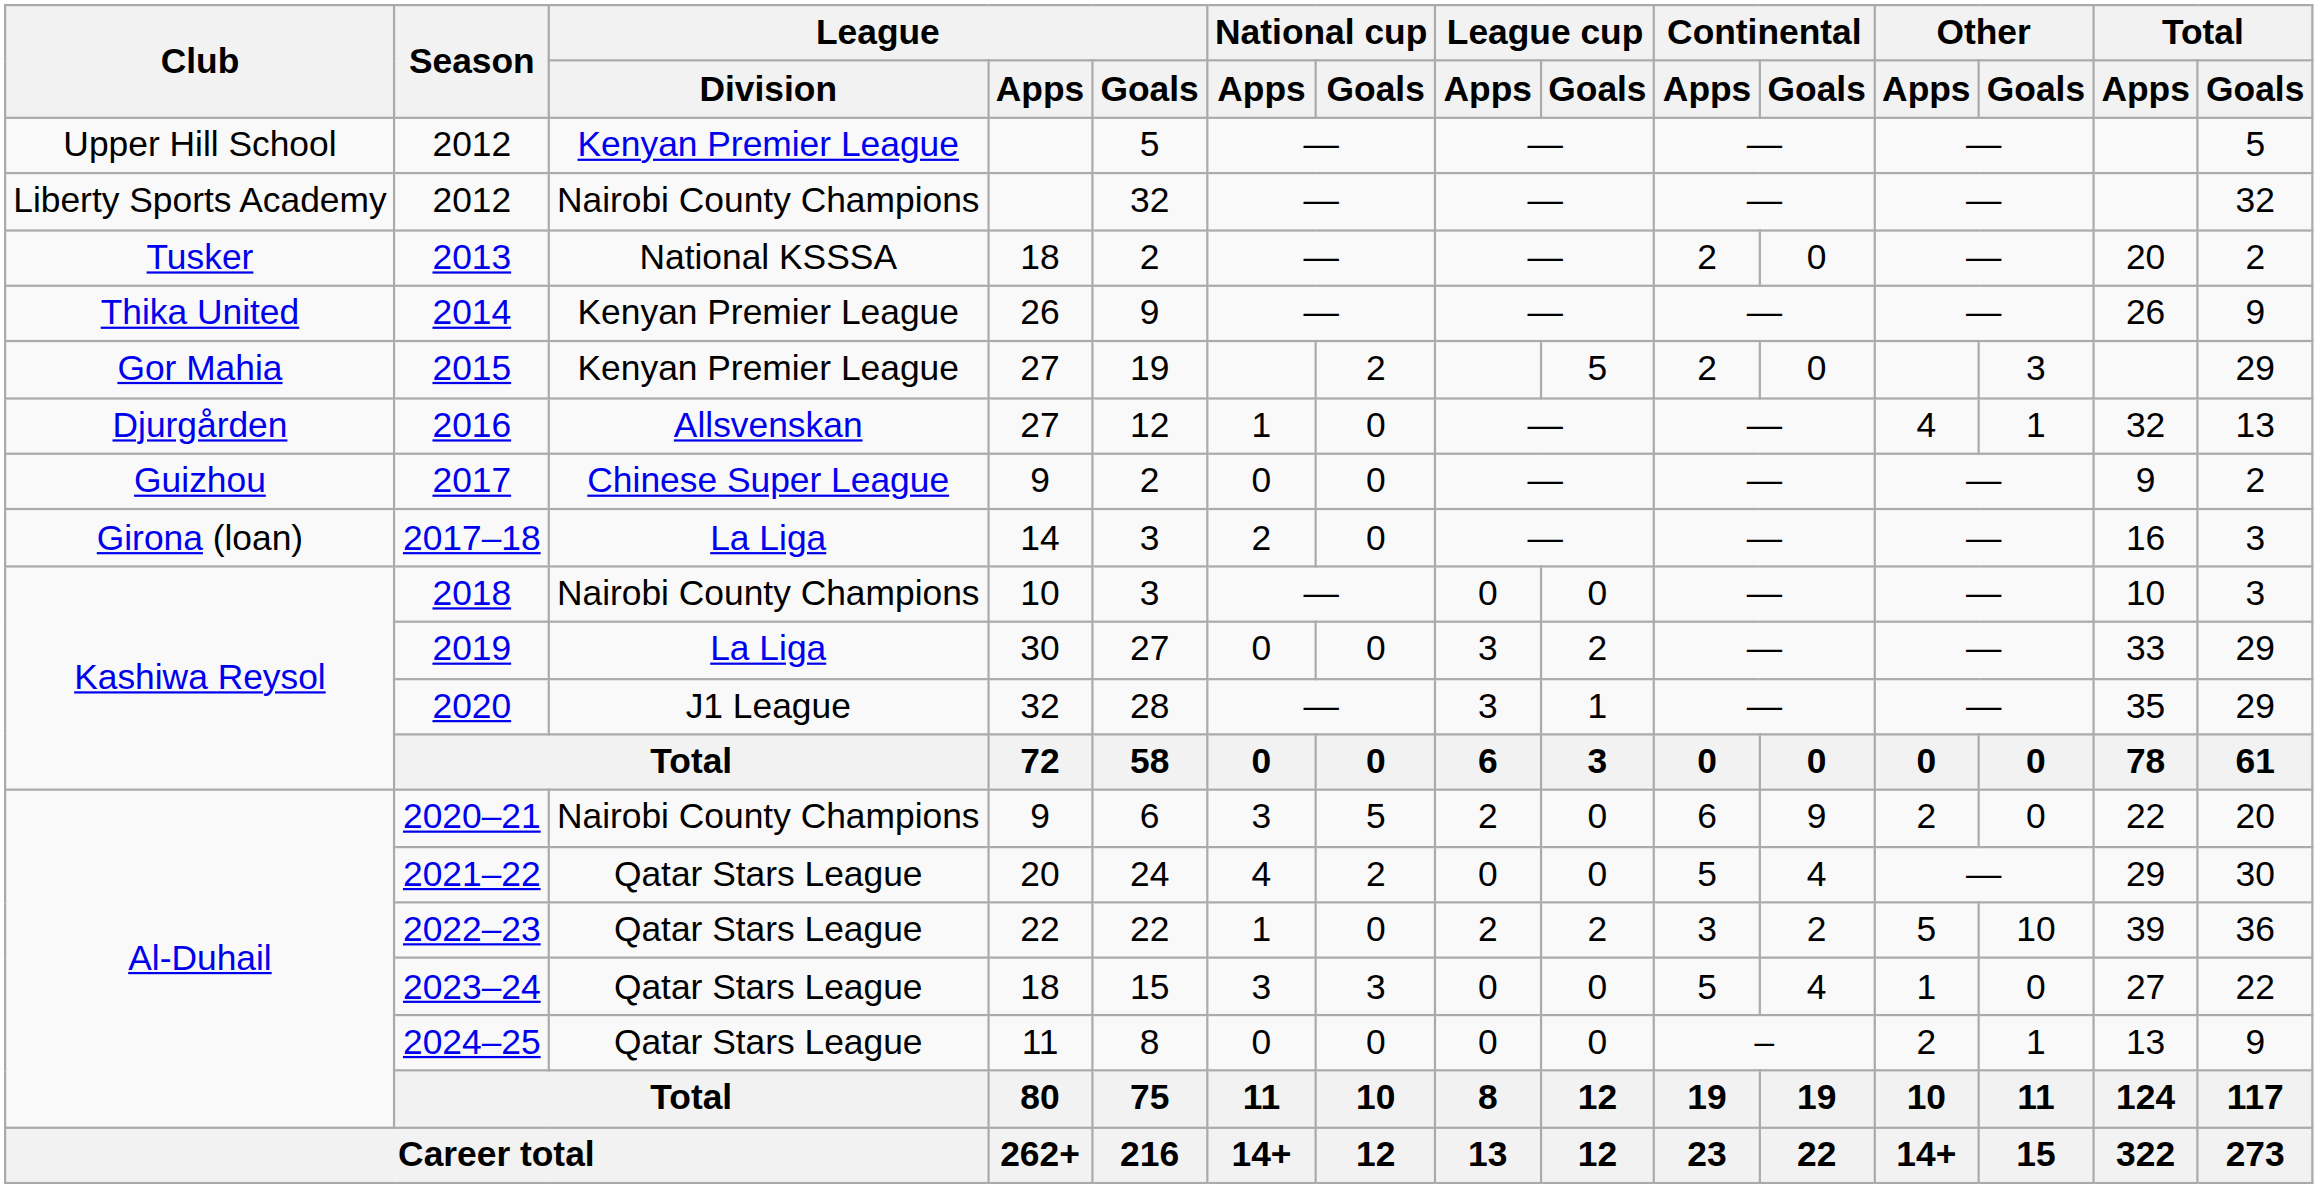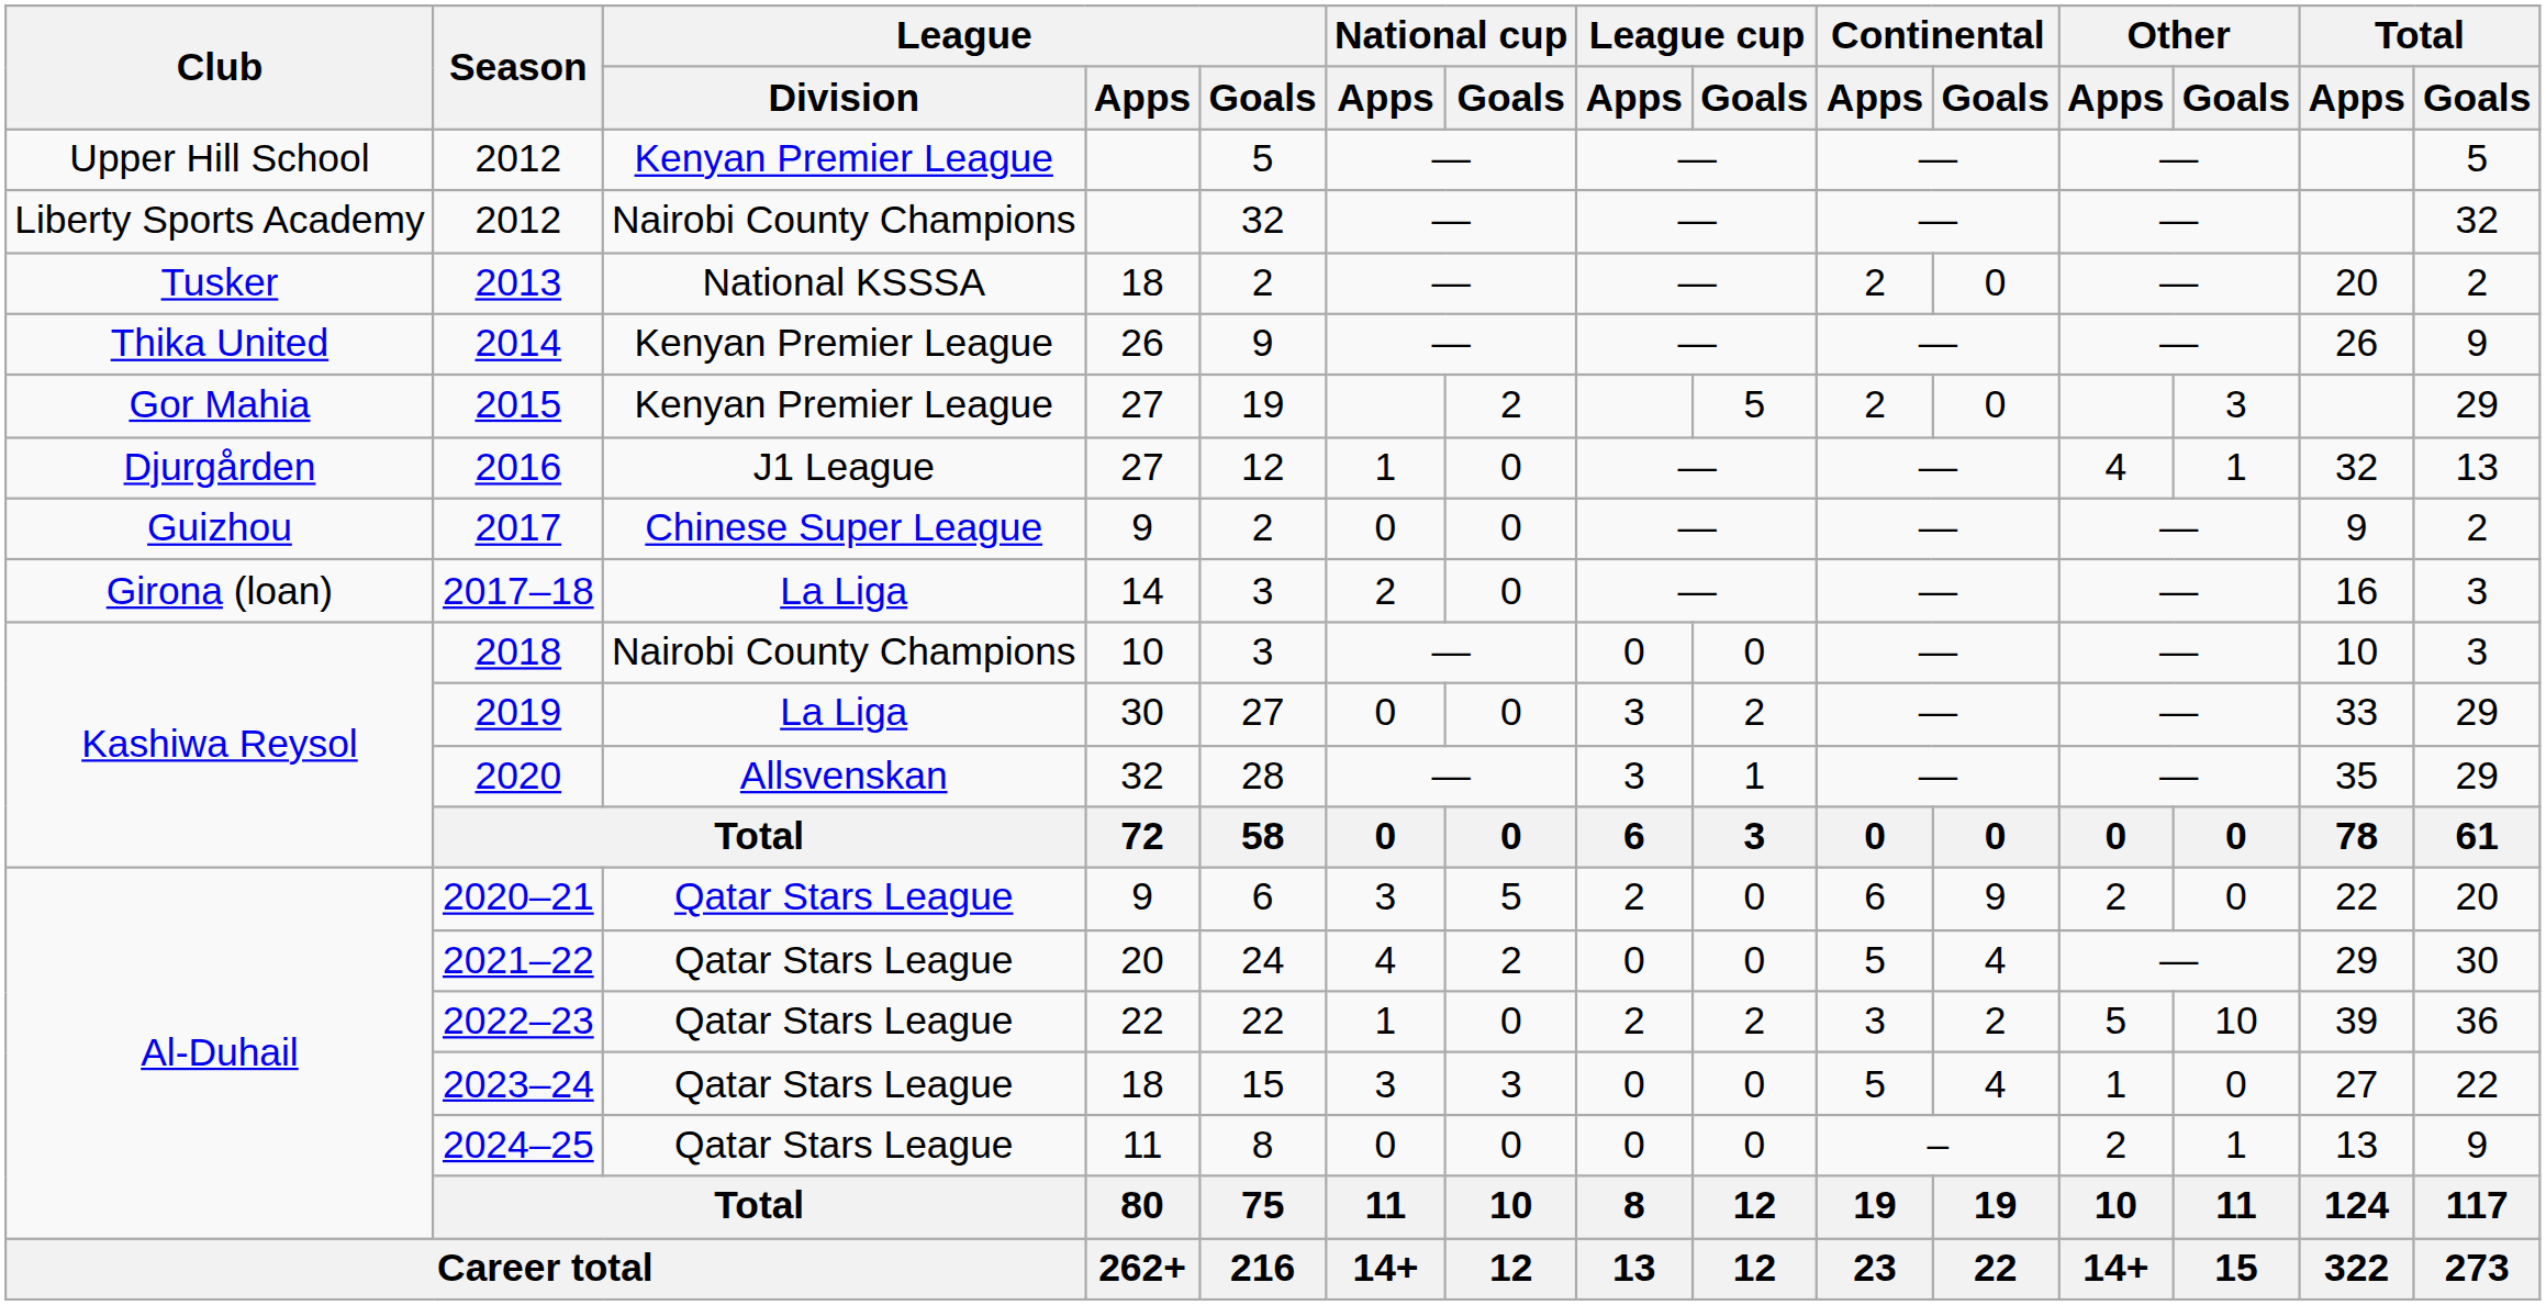 <table class="wikitable" style="text-align:center">
 <tr>
 <th rowspan="2">Club</th>
 <th rowspan="2">Season</th>
 <th colspan="3">League</th>
 <th colspan="2">National cup</th>
 <th colspan="2">League cup</th>
 <th colspan="2">Continental</th>
 <th colspan="2">Other</th>
 <th colspan="2">Total</th>
 </tr>
 <tr>
 <th>Division</th>
 <th>Apps</th>
 <th>Goals</th>
 <th>Apps</th>
 <th>Goals</th>
 <th>Apps</th>
 <th>Goals</th>
 <th>Apps</th>
 <th>Goals</th>
 <th>Apps</th>
 <th>Goals</th>
 <th>Apps</th>
 <th>Goals</th>
 </tr>
 <tr>
 <td>Upper Hill School</td>
 <td>2012</td>
 <td><a href='#'>Kenyan Premier League</a></td>
 <td></td>
 <td>5</td>
 <td colspan="2">—</td>
 <td colspan="2">—</td>
 <td colspan="2">—</td>
 <td colspan="2">—</td>
 <td></td>
 <td>5</td>
 </tr>
 <tr>
 <td>Liberty Sports Academy</td>
 <td>2012</td>
 <td>Nairobi County Champions</td>
 <td></td>
 <td>32</td>
 <td colspan="2">—</td>
 <td colspan="2">—</td>
 <td colspan="2">—</td>
 <td colspan="2">—</td>
 <td></td>
 <td>32</td>
 </tr>
 <tr>
 <td><a href='#'>Tusker</a></td>
 <td><a href='#'>2013</a></td>
 <td>National KSSSA</td>
 <td>18</td>
 <td>2</td>
 <td colspan="2">—</td>
 <td colspan="2">—</td>
 <td>2</td>
 <td>0</td>
 <td colspan="2">—</td>
 <td>20</td>
 <td>2</td>
 </tr>
 <tr>
 <td><a href='#'>Thika United</a></td>
 <td><a href='#'>2014</a></td>
 <td>Kenyan Premier League</td>
 <td>26</td>
 <td>9</td>
 <td colspan="2">—</td>
 <td colspan="2">—</td>
 <td colspan="2">—</td>
 <td colspan="2">—</td>
 <td>26</td>
 <td>9</td>
 </tr>
 <tr>
 <td><a href='#'>Gor Mahia</a></td>
 <td><a href='#'>2015</a></td>
 <td>Kenyan Premier League</td>
 <td>27</td>
 <td>19</td>
 <td></td>
 <td>2</td>
 <td></td>
 <td>5</td>
 <td>2</td>
 <td>0</td>
 <td></td>
 <td>3</td>
 <td></td>
 <td>29</td>
 </tr>
 <tr>
 <td><a href='#'>Djurgården</a></td>
 <td><a href='#'>2016</a></td>
-<td><a href='#'>Allsvenskan</a></td>
+<td>J1 League</td>
 <td>27</td>
 <td>12</td>
 <td>1</td>
 <td>0</td>
 <td colspan="2">—</td>
 <td colspan="2">—</td>
 <td>4</td>
 <td>1</td>
 <td>32</td>
 <td>13</td>
 </tr>
 <tr>
 <td><a href='#'>Guizhou</a></td>
 <td><a href='#'>2017</a></td>
 <td><a href='#'>Chinese Super League</a></td>
 <td>9</td>
 <td>2</td>
 <td>0</td>
 <td>0</td>
 <td colspan="2">—</td>
 <td colspan="2">—</td>
 <td colspan="2">—</td>
 <td>9</td>
 <td>2</td>
 </tr>
 <tr>
 <td><a href='#'>Girona</a> (loan)</td>
 <td><a href='#'>2017–18</a></td>
 <td><a href='#'>La Liga</a></td>
 <td>14</td>
 <td>3</td>
 <td>2</td>
 <td>0</td>
 <td colspan="2">—</td>
 <td colspan="2">—</td>
 <td colspan="2">—</td>
 <td>16</td>
 <td>3</td>
 </tr>
 <tr>
 <td rowspan="4"><a href='#'>Kashiwa Reysol</a></td>
 <td><a href='#'>2018</a></td>
 <td>Nairobi County Champions</td>
 <td>10</td>
 <td>3</td>
 <td colspan="2">—</td>
 <td>0</td>
 <td>0</td>
 <td colspan="2">—</td>
 <td colspan="2">—</td>
 <td>10</td>
 <td>3</td>
 </tr>
 <tr>
 <td><a href='#'>2019</a></td>
 <td><a href='#'>La Liga</a></td>
 <td>30</td>
 <td>27</td>
 <td>0</td>
 <td>0</td>
 <td>3</td>
 <td>2</td>
 <td colspan="2">—</td>
 <td colspan="2">—</td>
 <td>33</td>
 <td>29</td>
 </tr>
 <tr>
 <td><a href='#'>2020</a></td>
-<td>J1 League</td>
+<td><a href='#'>Allsvenskan</a></td>
 <td>32</td>
 <td>28</td>
 <td colspan="2">—</td>
 <td>3</td>
 <td>1</td>
 <td colspan="2">—</td>
 <td colspan="2">—</td>
 <td>35</td>
 <td>29</td>
 </tr>
 <tr>
 <th colspan="2">Total</th>
 <th>72</th>
 <th>58</th>
 <th>0</th>
 <th>0</th>
 <th>6</th>
 <th>3</th>
 <th>0</th>
 <th>0</th>
 <th>0</th>
 <th>0</th>
 <th>78</th>
 <th>61</th>
 </tr>
 <tr>
 <td rowspan="6"><a href='#'>Al-Duhail</a></td>
 <td><a href='#'>2020–21</a></td>
-<td>Nairobi County Champions</td>
+<td><a href='#'>Qatar Stars League</a></td>
 <td>9</td>
 <td>6</td>
 <td>3</td>
 <td>5</td>
 <td>2</td>
 <td>0</td>
 <td>6</td>
 <td>9</td>
 <td>2</td>
 <td>0</td>
 <td>22</td>
 <td>20</td>
 </tr>
 <tr>
 <td><a href='#'>2021–22</a></td>
 <td>Qatar Stars League</td>
 <td>20</td>
 <td>24</td>
 <td>4</td>
 <td>2</td>
 <td>0</td>
 <td>0</td>
 <td>5</td>
 <td>4</td>
 <td colspan="2">—</td>
 <td>29</td>
 <td>30</td>
 </tr>
 <tr>
 <td><a href='#'>2022–23</a></td>
 <td>Qatar Stars League</td>
 <td>22</td>
 <td>22</td>
 <td>1</td>
 <td>0</td>
 <td>2</td>
 <td>2</td>
 <td>3</td>
 <td>2</td>
 <td>5</td>
 <td>10</td>
 <td>39</td>
 <td>36</td>
 </tr>
 <tr>
 <td><a href='#'>2023–24</a></td>
 <td>Qatar Stars League</td>
 <td>18</td>
 <td>15</td>
 <td>3</td>
 <td>3</td>
 <td>0</td>
 <td>0</td>
 <td>5</td>
 <td>4</td>
 <td>1</td>
 <td>0</td>
 <td>27</td>
 <td>22</td>
 </tr>
 <tr>
 <td><a href='#'>2024–25</a></td>
 <td>Qatar Stars League</td>
 <td>11</td>
 <td>8</td>
 <td>0</td>
 <td>0</td>
 <td>0</td>
 <td>0</td>
 <td colspan="2">–</td>
 <td>2</td>
 <td>1</td>
 <td>13</td>
 <td>9</td>
 </tr>
 <tr>
 <th colspan="2">Total</th>
 <th>80</th>
 <th>75</th>
 <th>11</th>
 <th>10</th>
 <th>8</th>
 <th>12</th>
 <th>19</th>
 <th>19</th>
 <th>10</th>
 <th>11</th>
 <th>124</th>
 <th>117</th>
 </tr>
 <tr>
 <th colspan="3">Career total</th>
 <th>262+</th>
 <th>216</th>
 <th>14+</th>
 <th>12</th>
 <th>13</th>
 <th>12</th>
 <th>23</th>
 <th>22</th>
 <th>14+</th>
 <th>15</th>
 <th>322</th>
 <th>273</th>
 </tr>
 </table>
